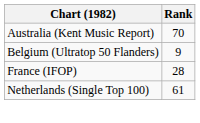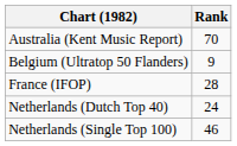 <table class="wikitable sortable">
 <tr>
 <th>Chart (1982)</th>
 <th>Rank</th>
 </tr>
 <tr>
 <td>Australia (Kent Music Report)</td>
 <td align="center">70</td>
 </tr>
 <tr>
 <td>Belgium (Ultratop 50 Flanders)</td>
 <td align="center">9</td>
 </tr>
 <tr>
 <td>France (IFOP)</td>
 <td align="center">28</td>
 </tr>
 <tr>
+<td>Netherlands (Dutch Top 40)</td>
+<td align="center">24</td>
+</tr>
+<tr>
 <td>Netherlands (Single Top 100)</td>
-<td align="center">61</td>
+<td align="center">46</td>
 </tr>
 </table>
